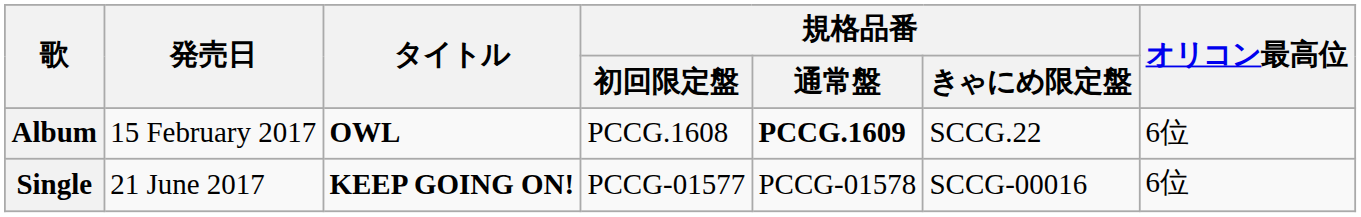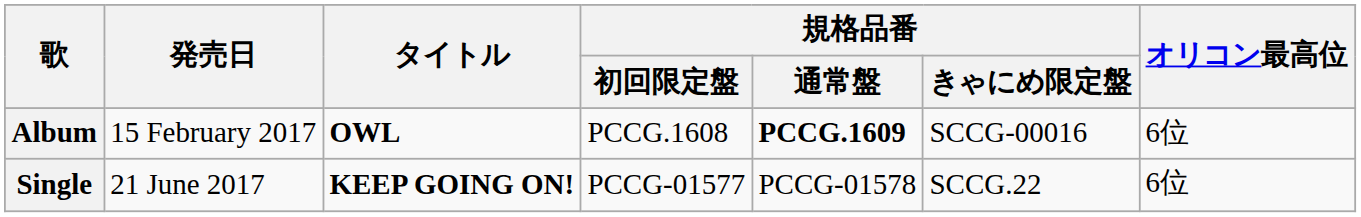 <table class="wikitable">
 <tr>
 <th rowspan="2">歌</th>
 <th rowspan="2">発売日</th>
 <th rowspan="2">タイトル</th>
 <th colspan="3">規格品番</th>
 <th rowspan="2"><a href='#'>オリコン</a>最高位</th>
 </tr>
 <tr>
 <th>初回限定盤</th>
 <th>通常盤</th>
 <th>きゃにめ限定盤</th>
 </tr>
 <tr>
 <th>Album</th>
 <td>15 February 2017</td>
 <td><strong>OWL</strong></td>
 <td>PCCG.1608</td>
 <td><strong>PCCG.1609</strong></td>
-<td>SCCG.22</td>
+<td>SCCG-00016</td>
 <td>6位</td>
 </tr>
 <tr>
 <th>Single</th>
 <td>21 June 2017</td>
 <td><strong>KEEP GOING ON!</strong></td>
 <td>PCCG-01577</td>
 <td>PCCG-01578</td>
-<td>SCCG-00016</td>
+<td>SCCG.22</td>
 <td>6位</td>
 </tr>
 </table>
